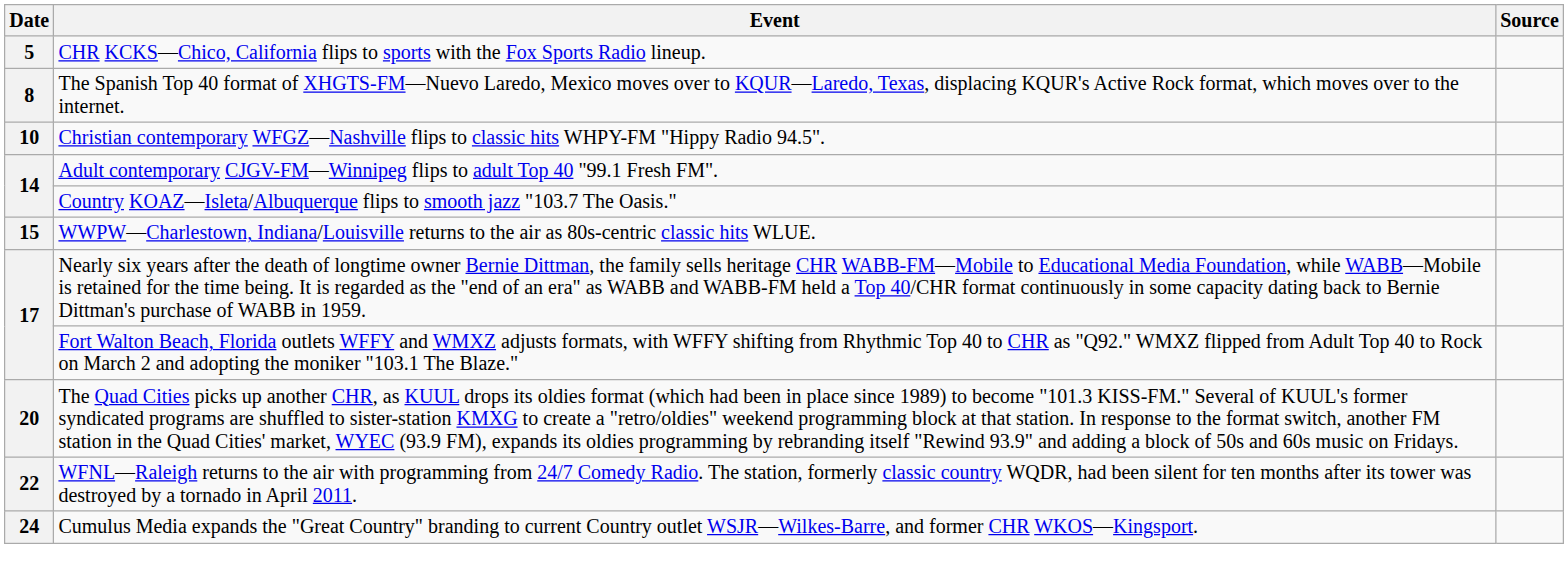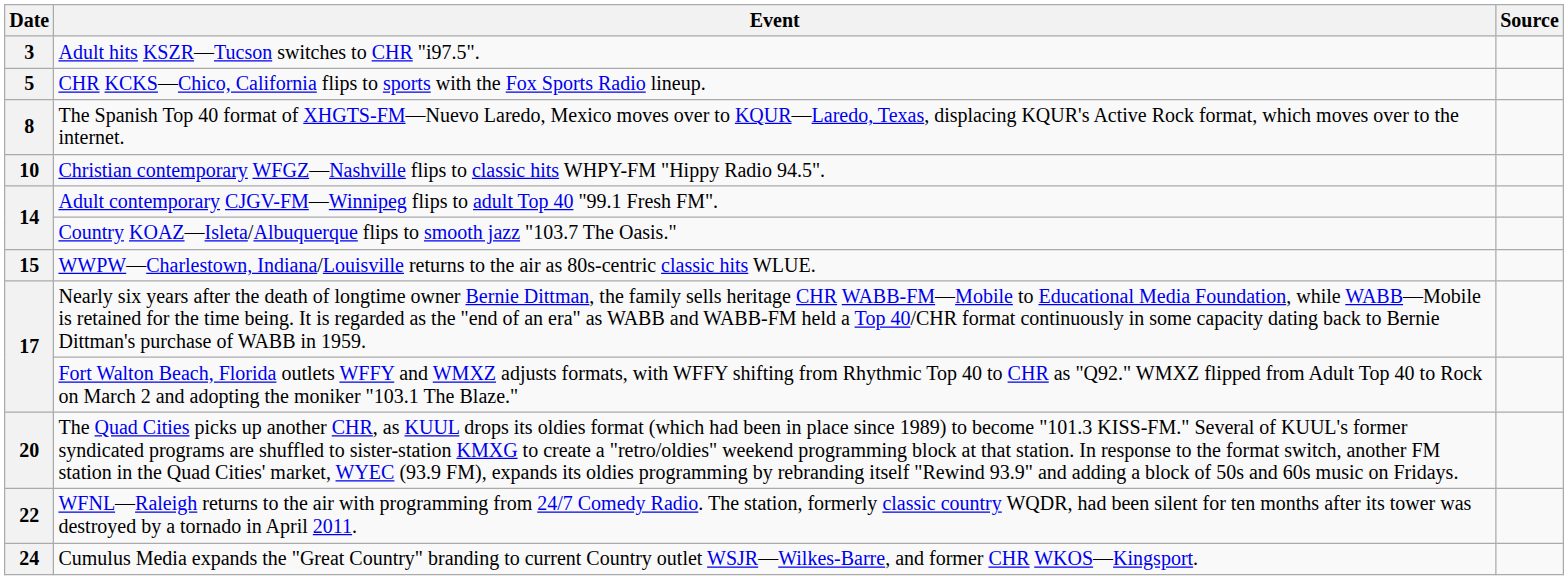 <table class=wikitable>
 <tr>
 <th>Date</th>
 <th>Event</th>
 <th>Source</th>
+</tr>
+<tr>
+<th>3</th>
+<td><a href='#'>Adult hits</a> <a href='#'>KSZR</a>—<a href='#'>Tucson</a> switches to <a href='#'>CHR</a> "i97.5".</td>
+<td></td>
 </tr>
 <tr>
 <th>5</th>
 <td><a href='#'>CHR</a> <a href='#'>KCKS</a>—<a href='#'>Chico, California</a> flips to <a href='#'>sports</a> with the <a href='#'>Fox Sports Radio</a> lineup.</td>
 <td></td>
 </tr>
 <tr>
 <th>8</th>
 <td>The Spanish Top 40 format of <a href='#'>XHGTS-FM</a>—Nuevo Laredo, Mexico moves over to <a href='#'>KQUR</a>—<a href='#'>Laredo, Texas</a>, displacing KQUR's Active Rock format, which moves over to the internet.</td>
 <td></td>
 </tr>
 <tr>
 <th>10</th>
 <td><a href='#'>Christian contemporary</a> <a href='#'>WFGZ</a>—<a href='#'>Nashville</a> flips to <a href='#'>classic hits</a> WHPY-FM "Hippy Radio 94.5".</td>
 <td></td>
 </tr>
 <tr>
 <th rowspan="2">14</th>
 <td><a href='#'>Adult contemporary</a> <a href='#'>CJGV-FM</a>—<a href='#'>Winnipeg</a> flips to <a href='#'>adult Top 40</a> "99.1 Fresh FM".</td>
 <td></td>
 </tr>
 <tr>
 <td><a href='#'>Country</a> <a href='#'>KOAZ</a>—<a href='#'>Isleta</a>/<a href='#'>Albuquerque</a> flips to <a href='#'>smooth jazz</a> "103.7 The Oasis."</td>
 <td></td>
 </tr>
 <tr>
 <th>15</th>
 <td><a href='#'>WWPW</a>—<a href='#'>Charlestown, Indiana</a>/<a href='#'>Louisville</a> returns to the air as 80s-centric <a href='#'>classic hits</a> WLUE.</td>
 <td></td>
 </tr>
 <tr>
 <th rowspan="2">17</th>
 <td>Nearly six years after the death of longtime owner <a href='#'>Bernie Dittman</a>, the family sells heritage <a href='#'>CHR</a> <a href='#'>WABB-FM</a>—<a href='#'>Mobile</a> to <a href='#'>Educational Media Foundation</a>, while <a href='#'>WABB</a>—Mobile is retained for the time being. It is regarded as the "end of an era" as WABB and WABB-FM held a <a href='#'>Top 40</a>/CHR format continuously in some capacity dating back to Bernie Dittman's purchase of WABB in 1959.</td>
 <td></td>
 </tr>
 <tr>
 <td><a href='#'>Fort Walton Beach, Florida</a> outlets <a href='#'>WFFY</a> and <a href='#'>WMXZ</a> adjusts formats, with WFFY shifting from Rhythmic Top 40 to <a href='#'>CHR</a> as "Q92." WMXZ flipped from Adult Top 40 to Rock on March 2 and adopting the moniker "103.1 The Blaze."</td>
 <td></td>
 </tr>
 <tr>
 <th>20</th>
 <td>The <a href='#'>Quad Cities</a> picks up another <a href='#'>CHR</a>, as <a href='#'>KUUL</a> drops its oldies format (which had been in place since 1989) to become "101.3 KISS-FM." Several of KUUL's former syndicated programs are shuffled to sister-station <a href='#'>KMXG</a> to create a "retro/oldies" weekend programming block at that station. In response to the format switch, another FM station in the Quad Cities' market, <a href='#'>WYEC</a> (93.9 FM), expands its oldies programming by rebranding itself "Rewind 93.9" and adding a block of 50s and 60s music on Fridays.</td>
 <td></td>
 </tr>
 <tr>
 <th>22</th>
 <td><a href='#'>WFNL</a>—<a href='#'>Raleigh</a> returns to the air with programming from <a href='#'>24/7 Comedy Radio</a>. The station, formerly <a href='#'>classic country</a> WQDR, had been silent for ten months after its tower was destroyed by a tornado in April <a href='#'>2011</a>.</td>
 <td></td>
 </tr>
 <tr>
 <th>24</th>
 <td>Cumulus Media expands the "Great Country" branding to current Country outlet <a href='#'>WSJR</a>—<a href='#'>Wilkes-Barre</a>, and former <a href='#'>CHR</a> <a href='#'>WKOS</a>—<a href='#'>Kingsport</a>.</td>
 <td></td>
 </tr>
 </table>
